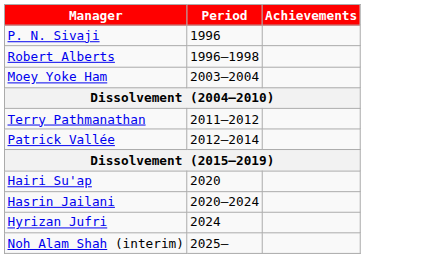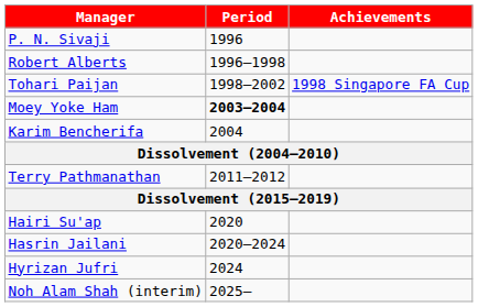 <table class="wikitable">
 <tr>
 <th style="background:red; color:white; text-align:center;">Manager</th>
 <th style="background:red; color:white; text-align:center;">Period</th>
 <th style="background:red; color:white; text-align:center;">Achievements</th>
 </tr>
 <tr>
 <td> <a href='#'>P. N. Sivaji</a></td>
 <td>1996</td>
 <td></td>
 </tr>
 <tr>
 <td> <a href='#'>Robert Alberts</a></td>
 <td>1996–1998</td>
 <td></td>
 </tr>
 <tr>
+<td> <a href='#'>Tohari Paijan</a></td>
+<td>1998–2002</td>
+<td><a href='#'>1998 Singapore FA Cup</a></td>
+</tr>
+<tr>
 <td> <a href='#'>Moey Yoke Ham</a></td>
-<td>2003–2004</td>
+<td><strong>2003–2004</strong></td>
+<td></td>
+</tr>
+<tr>
+<td> <a href='#'>Karim Bencherifa</a></td>
+<td>2004</td>
 <td></td>
 </tr>
 <tr>
 <th colspan="3">Dissolvement (2004–2010)</th>
 </tr>
 <tr>
 <td> <a href='#'>Terry Pathmanathan</a></td>
 <td>2011–2012</td>
-<td></td>
-</tr>
-<tr>
-<td> <a href='#'>Patrick Vallée</a></td>
-<td>2012–2014</td>
 <td></td>
 </tr>
 <tr>
 <th colspan="3">Dissolvement (2015–2019)</th>
 </tr>
 <tr>
 <td> <a href='#'>Hairi Su'ap</a></td>
 <td>2020</td>
 <td></td>
 </tr>
 <tr>
 <td> <a href='#'>Hasrin Jailani</a></td>
 <td>2020–2024</td>
 <td></td>
 </tr>
 <tr>
 <td> <a href='#'>Hyrizan Jufri</a></td>
 <td>2024</td>
 <td></td>
 </tr>
 <tr>
 <td> <a href='#'>Noh Alam Shah</a> (interim)</td>
 <td>2025–</td>
 <td></td>
 </tr>
 </table>
